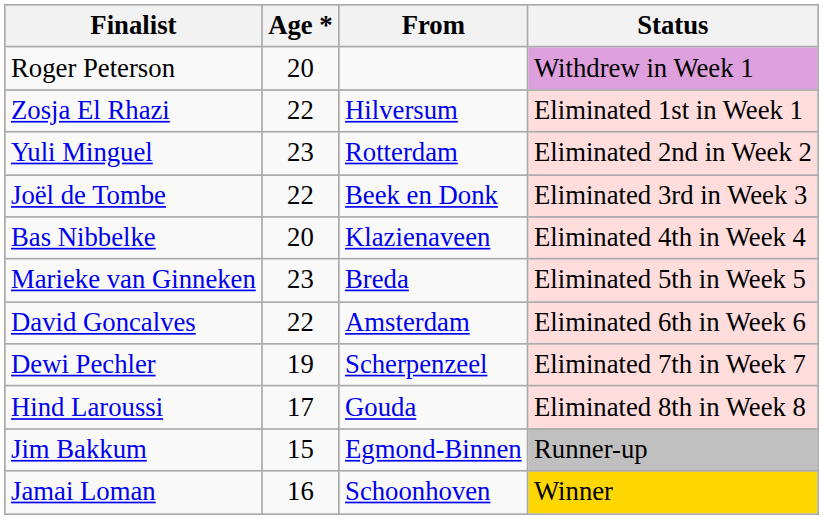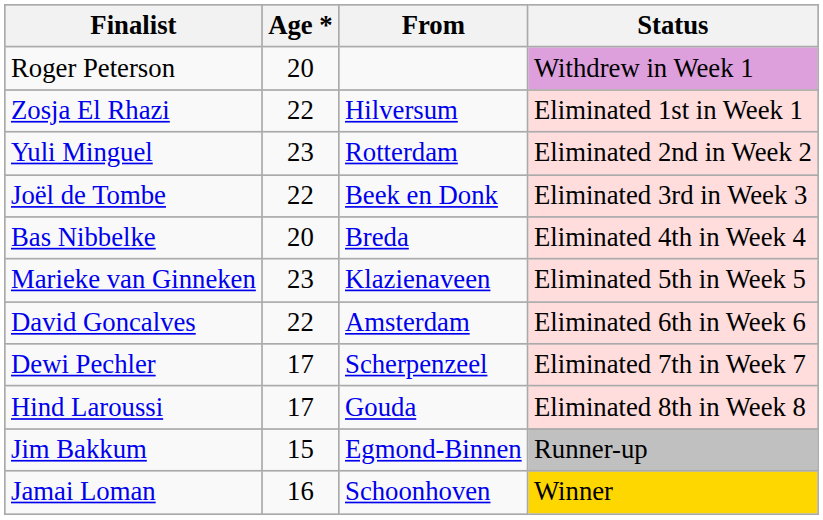 <table class="wikitable">
 <tr>
 <th>Finalist</th>
 <th>Age *</th>
 <th>From</th>
 <th>Status</th>
 </tr>
 <tr>
 <td>Roger Peterson</td>
 <td align="center">20</td>
 <td></td>
 <td style="background:#DDA0DD;">Withdrew in Week 1</td>
 </tr>
 <tr>
 <td><a href='#'>Zosja El Rhazi</a></td>
 <td align="center">22</td>
 <td><a href='#'>Hilversum</a></td>
 <td style="background:#ffdddd;">Eliminated 1st in Week 1</td>
 </tr>
 <tr>
 <td><a href='#'>Yuli Minguel</a></td>
 <td align="center">23</td>
 <td><a href='#'>Rotterdam</a></td>
 <td style="background:#ffdddd;">Eliminated 2nd in Week 2</td>
 </tr>
 <tr>
 <td><a href='#'>Joël de Tombe</a></td>
 <td align="center">22</td>
 <td><a href='#'>Beek en Donk</a></td>
 <td style="background:#ffdddd;">Eliminated 3rd in Week 3</td>
 </tr>
 <tr>
 <td><a href='#'>Bas Nibbelke</a></td>
 <td align="center">20</td>
-<td><a href='#'>Klazienaveen</a></td>
+<td><a href='#'>Breda</a></td>
 <td style="background:#ffdddd;">Eliminated 4th in Week 4</td>
 </tr>
 <tr>
 <td><a href='#'>Marieke van Ginneken</a></td>
 <td align="center">23</td>
-<td><a href='#'>Breda</a></td>
+<td><a href='#'>Klazienaveen</a></td>
 <td style="background:#ffdddd;">Eliminated 5th in Week 5</td>
 </tr>
 <tr>
 <td><a href='#'>David Goncalves</a></td>
 <td align="center">22</td>
 <td><a href='#'>Amsterdam</a></td>
 <td style="background:#ffdddd;">Eliminated 6th in Week 6</td>
 </tr>
 <tr>
 <td><a href='#'>Dewi Pechler</a></td>
-<td align="center">19</td>
+<td align="center">17</td>
 <td><a href='#'>Scherpenzeel</a></td>
 <td style="background:#ffdddd;">Eliminated 7th in Week 7</td>
 </tr>
 <tr>
 <td><a href='#'>Hind Laroussi</a></td>
 <td align="center">17</td>
 <td><a href='#'>Gouda</a></td>
 <td style="background:#ffdddd;">Eliminated 8th in Week 8</td>
 </tr>
 <tr>
 <td><a href='#'>Jim Bakkum</a></td>
 <td align="center">15</td>
 <td><a href='#'>Egmond-Binnen</a></td>
 <td style="background:silver">Runner-up</td>
 </tr>
 <tr>
 <td><a href='#'>Jamai Loman</a></td>
 <td align="center">16</td>
 <td><a href='#'>Schoonhoven</a></td>
 <td style="background:gold">Winner</td>
 </tr>
 </table>
